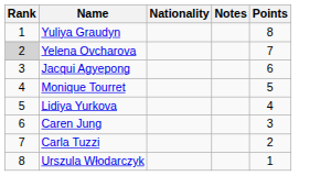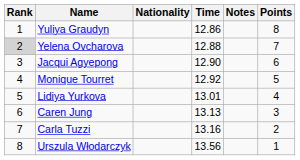 <table class="wikitable sortable" style="text-align:center">
 <tr>
 <th>Rank</th>
 <th>Name</th>
 <th>Nationality</th>
+<th>Time</th>
 <th>Notes</th>
 <th>Points</th>
 </tr>
 <tr>
 <td>1</td>
 <td align=left><a href='#'>Yuliya Graudyn</a></td>
 <td align=left></td>
+<td>12.86</td>
 <td></td>
 <td>8</td>
 </tr>
 <tr>
 <td style="background: lightgrey;">2</td>
 <td align=left><a href='#'>Yelena Ovcharova</a></td>
 <td align=left></td>
+<td>12.88</td>
 <td></td>
 <td>7</td>
 </tr>
 <tr>
 <td>3</td>
 <td align=left><a href='#'>Jacqui Agyepong</a></td>
 <td align=left></td>
+<td>12.90</td>
 <td></td>
 <td>6</td>
 </tr>
 <tr>
 <td>4</td>
 <td align=left><a href='#'>Monique Tourret</a></td>
 <td align=left></td>
+<td>12.92</td>
 <td></td>
 <td>5</td>
 </tr>
 <tr>
 <td>5</td>
 <td align=left><a href='#'>Lidiya Yurkova</a></td>
 <td align=left></td>
+<td>13.01</td>
 <td></td>
 <td>4</td>
 </tr>
 <tr>
 <td>6</td>
 <td align=left><a href='#'>Caren Jung</a></td>
 <td align=left></td>
+<td>13.13</td>
 <td></td>
 <td>3</td>
 </tr>
 <tr>
 <td>7</td>
 <td align=left><a href='#'>Carla Tuzzi</a></td>
 <td align=left></td>
+<td>13.16</td>
 <td></td>
 <td>2</td>
 </tr>
 <tr>
 <td>8</td>
 <td align=left><a href='#'>Urszula Włodarczyk</a></td>
 <td align=left></td>
+<td>13.56</td>
 <td></td>
 <td>1</td>
 </tr>
 </table>
